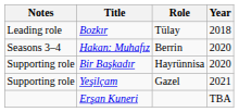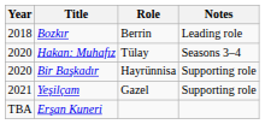 <table class="wikitable">
 <tr>
-<th>Notes</th>
+<th>Year</th>
 <th>Title</th>
 <th>Role</th>
-<th>Year</th>
+<th>Notes</th>
 </tr>
 <tr>
+<td>2018</td>
+<td><em><a href='#'>Bozkır</a></em></td>
+<td>Berrin</td>
 <td>Leading role</td>
-<td><em><a href='#'>Bozkır</a></em></td>
-<td>Tülay</td>
-<td>2018</td>
 </tr>
 <tr>
+<td>2020</td>
+<td><em><a href='#'>Hakan: Muhafız</a></em></td>
+<td>Tülay</td>
 <td>Seasons 3–4</td>
-<td><em><a href='#'>Hakan: Muhafız</a></em></td>
-<td>Berrin</td>
-<td>2020</td>
 </tr>
 <tr>
-<td>Supporting role</td>
+<td>2020</td>
 <td><em><a href='#'>Bir Başkadır</a></em></td>
 <td>Hayrünnisa</td>
-<td>2020</td>
+<td>Supporting role</td>
 </tr>
 <tr>
-<td>Supporting role</td>
+<td>2021</td>
 <td><em><a href='#'>Yeşilçam</a></em></td>
 <td>Gazel</td>
-<td>2021</td>
+<td>Supporting role</td>
 </tr>
 <tr>
-<td></td>
+<td>TBA</td>
 <td><em><a href='#'>Erşan Kuneri</a></em></td>
 <td></td>
-<td>TBA</td>
+<td></td>
 </tr>
 </table>
